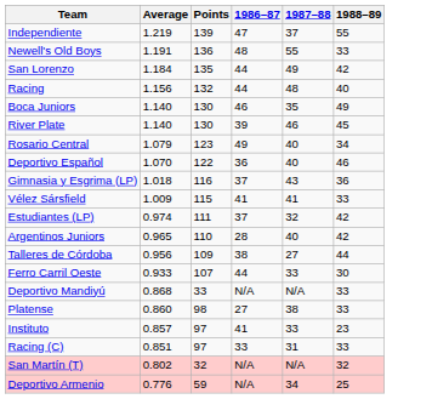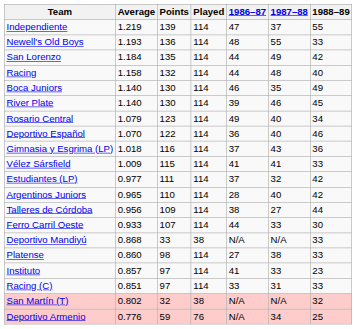 <table class="wikitable">
 <tr>
 <th>Team</th>
 <th>Average</th>
 <th>Points</th>
+<th>Played</th>
 <th><a href='#'>1986–87</a></th>
 <th><a href='#'>1987–88</a></th>
 <th>1988–89</th>
 </tr>
 <tr>
 <td><a href='#'>Independiente</a></td>
 <td>1.219</td>
 <td>139</td>
+<td>114</td>
 <td>47</td>
 <td>37</td>
 <td>55</td>
 </tr>
 <tr>
 <td><a href='#'>Newell's Old Boys</a></td>
-<td>1.191</td>
+<td>1.193</td>
 <td>136</td>
+<td>114</td>
 <td>48</td>
 <td>55</td>
 <td>33</td>
 </tr>
 <tr>
 <td><a href='#'>San Lorenzo</a></td>
 <td>1.184</td>
 <td>135</td>
+<td>114</td>
 <td>44</td>
 <td>49</td>
 <td>42</td>
 </tr>
 <tr>
 <td><a href='#'>Racing</a></td>
-<td>1.156</td>
+<td>1.158</td>
 <td>132</td>
+<td>114</td>
 <td>44</td>
 <td>48</td>
 <td>40</td>
 </tr>
 <tr>
 <td><a href='#'>Boca Juniors</a></td>
 <td>1.140</td>
 <td>130</td>
+<td>114</td>
 <td>46</td>
 <td>35</td>
 <td>49</td>
 </tr>
 <tr>
 <td><a href='#'>River Plate</a></td>
 <td>1.140</td>
 <td>130</td>
+<td>114</td>
 <td>39</td>
 <td>46</td>
 <td>45</td>
 </tr>
 <tr>
 <td><a href='#'>Rosario Central</a></td>
 <td>1.079</td>
 <td>123</td>
+<td>114</td>
 <td>49</td>
 <td>40</td>
 <td>34</td>
 </tr>
 <tr>
 <td><a href='#'>Deportivo Español</a></td>
 <td>1.070</td>
 <td>122</td>
+<td>114</td>
 <td>36</td>
 <td>40</td>
 <td>46</td>
 </tr>
 <tr>
 <td><a href='#'>Gimnasia y Esgrima (LP)</a></td>
 <td>1.018</td>
 <td>116</td>
+<td>114</td>
 <td>37</td>
 <td>43</td>
 <td>36</td>
 </tr>
 <tr>
 <td><a href='#'>Vélez Sársfield</a></td>
 <td>1.009</td>
 <td>115</td>
+<td>114</td>
 <td>41</td>
 <td>41</td>
 <td>33</td>
 </tr>
 <tr>
 <td><a href='#'>Estudiantes (LP)</a></td>
-<td>0.974</td>
+<td>0.977</td>
 <td>111</td>
+<td>114</td>
 <td>37</td>
 <td>32</td>
 <td>42</td>
 </tr>
 <tr>
 <td><a href='#'>Argentinos Juniors</a></td>
 <td>0.965</td>
 <td>110</td>
+<td>114</td>
 <td>28</td>
 <td>40</td>
 <td>42</td>
 </tr>
 <tr>
 <td><a href='#'>Talleres de Córdoba</a></td>
 <td>0.956</td>
 <td>109</td>
+<td>114</td>
 <td>38</td>
 <td>27</td>
 <td>44</td>
 </tr>
 <tr>
 <td><a href='#'>Ferro Carril Oeste</a></td>
 <td>0.933</td>
 <td>107</td>
+<td>114</td>
 <td>44</td>
 <td>33</td>
 <td>30</td>
 </tr>
 <tr>
 <td><a href='#'>Deportivo Mandiyú</a></td>
 <td>0.868</td>
 <td>33</td>
+<td>38</td>
 <td>N/A</td>
 <td>N/A</td>
 <td>33</td>
 </tr>
 <tr>
 <td><a href='#'>Platense</a></td>
 <td>0.860</td>
 <td>98</td>
+<td>114</td>
 <td>27</td>
 <td>38</td>
 <td>33</td>
 </tr>
 <tr>
 <td><a href='#'>Instituto</a></td>
 <td>0.857</td>
 <td>97</td>
+<td>114</td>
 <td>41</td>
 <td>33</td>
 <td>23</td>
 </tr>
 <tr>
 <td><a href='#'>Racing (C)</a></td>
 <td>0.851</td>
 <td>97</td>
+<td>114</td>
 <td>33</td>
 <td>31</td>
 <td>33</td>
 </tr>
 <tr bgcolor="FFCCCC">
 <td><a href='#'>San Martín (T)</a></td>
 <td>0.802</td>
 <td>32</td>
+<td>38</td>
 <td>N/A</td>
 <td>N/A</td>
 <td>32</td>
 </tr>
 <tr bgcolor="FFCCCC">
 <td><a href='#'>Deportivo Armenio</a></td>
 <td>0.776</td>
 <td>59</td>
+<td>76</td>
 <td>N/A</td>
 <td>34</td>
 <td>25</td>
 </tr>
 </table>
